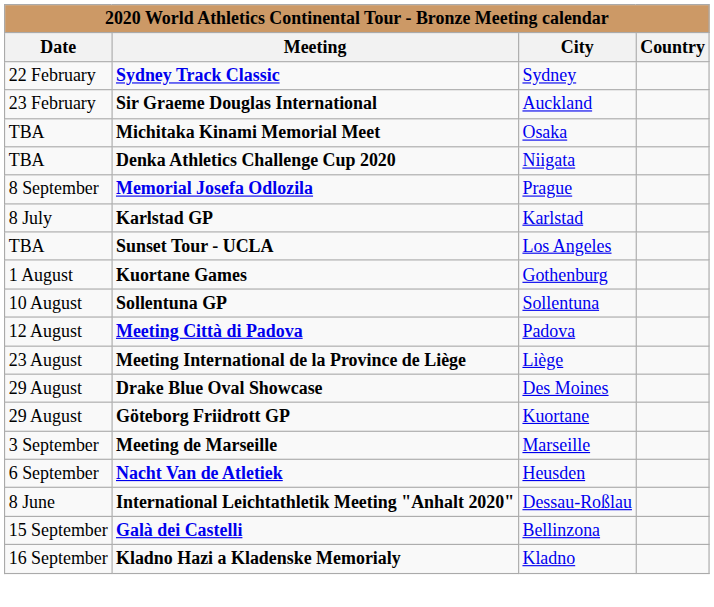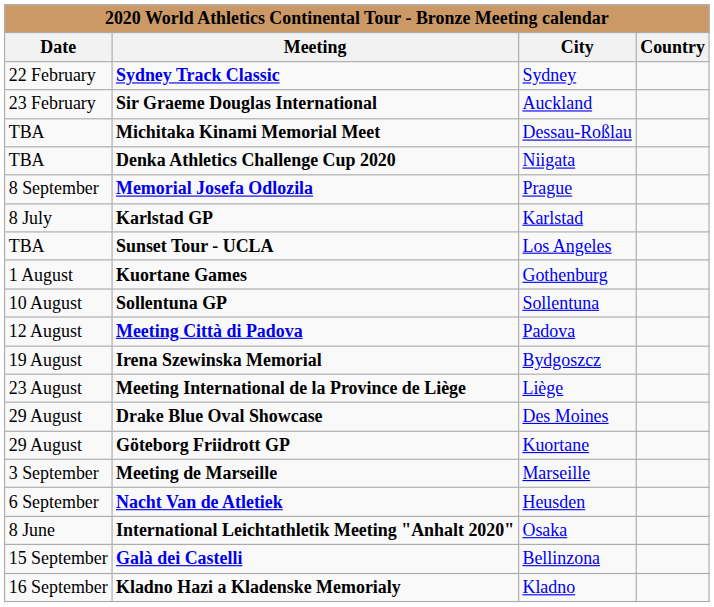 <table class="wikitable sortable">
 <tr>
 <td align=center colspan=4 bgcolor="#c96"><strong>2020 World Athletics Continental Tour - Bronze Meeting calendar</strong></td>
 </tr>
 <tr>
 <th>Date</th>
 <th>Meeting</th>
 <th>City</th>
 <th>Country</th>
 </tr>
 <tr>
 <td>22 February</td>
 <td><strong><a href='#'>Sydney Track Classic</a></strong></td>
 <td><a href='#'>Sydney</a></td>
 <td></td>
 </tr>
 <tr>
 <td>23 February</td>
 <td><strong>Sir Graeme Douglas International</strong></td>
 <td><a href='#'>Auckland</a></td>
 <td></td>
 </tr>
 <tr>
 <td>TBA</td>
 <td><strong>Michitaka Kinami Memorial Meet</strong></td>
-<td><a href='#'>Osaka</a></td>
+<td><a href='#'>Dessau-Roßlau</a></td>
 <td></td>
 </tr>
 <tr>
 <td>TBA</td>
 <td><strong>Denka Athletics Challenge Cup 2020</strong></td>
 <td><a href='#'>Niigata</a></td>
 <td></td>
 </tr>
 <tr>
 <td>8 September</td>
 <td><strong><a href='#'>Memorial Josefa Odlozila</a></strong></td>
 <td><a href='#'>Prague</a></td>
 <td></td>
 </tr>
 <tr>
 <td>8 July</td>
 <td><strong>Karlstad GP</strong></td>
 <td><a href='#'>Karlstad</a></td>
 <td></td>
 </tr>
 <tr>
 <td>TBA</td>
 <td><strong>Sunset Tour - UCLA</strong></td>
 <td><a href='#'>Los Angeles</a></td>
 <td></td>
 </tr>
 <tr>
 <td>1 August</td>
 <td><strong>Kuortane Games</strong></td>
 <td><a href='#'>Gothenburg</a></td>
 <td></td>
 </tr>
 <tr>
 <td>10 August</td>
 <td><strong>Sollentuna GP</strong></td>
 <td><a href='#'>Sollentuna</a></td>
 <td></td>
 </tr>
 <tr>
 <td>12 August</td>
 <td><strong><a href='#'>Meeting Città di Padova</a></strong></td>
 <td><a href='#'>Padova</a></td>
 <td></td>
 </tr>
 <tr>
+<td>19 August</td>
+<td><strong>Irena Szewinska Memorial</strong></td>
+<td><a href='#'>Bydgoszcz</a></td>
+<td></td>
+</tr>
+<tr>
 <td>23 August</td>
 <td><strong>Meeting International de la Province de Liège</strong></td>
 <td><a href='#'>Liège</a></td>
 <td></td>
 </tr>
 <tr>
 <td>29 August</td>
 <td><strong>Drake Blue Oval Showcase</strong></td>
 <td><a href='#'>Des Moines</a></td>
 <td></td>
 </tr>
 <tr>
 <td>29 August</td>
 <td><strong>Göteborg Friidrott GP</strong></td>
 <td><a href='#'>Kuortane</a></td>
 <td></td>
 </tr>
 <tr>
 <td>3 September</td>
 <td><strong>Meeting de Marseille</strong></td>
 <td><a href='#'>Marseille</a></td>
 <td></td>
 </tr>
 <tr>
 <td>6 September</td>
 <td><strong><a href='#'>Nacht Van de Atletiek</a></strong></td>
 <td><a href='#'>Heusden</a></td>
 <td></td>
 </tr>
 <tr>
 <td>8 June</td>
 <td><strong>International Leichtathletik Meeting "Anhalt 2020"</strong></td>
-<td><a href='#'>Dessau-Roßlau</a></td>
+<td><a href='#'>Osaka</a></td>
 <td></td>
 </tr>
 <tr>
 <td>15 September</td>
 <td><strong><a href='#'>Galà dei Castelli</a></strong></td>
 <td><a href='#'>Bellinzona</a></td>
 <td></td>
 </tr>
 <tr>
 <td>16 September</td>
 <td><strong>Kladno Hazi a Kladenske Memorialy</strong></td>
 <td><a href='#'>Kladno</a></td>
 <td></td>
 </tr>
 </table>
